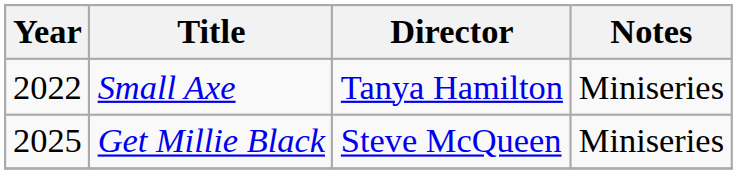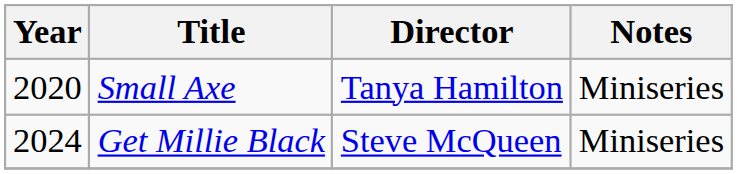 <table class="wikitable">
 <tr>
 <th>Year</th>
 <th>Title</th>
 <th>Director</th>
 <th>Notes</th>
 </tr>
 <tr>
-<td>2022</td>
+<td>2020</td>
 <td><em><a href='#'>Small Axe</a></em></td>
 <td><a href='#'>Tanya Hamilton</a></td>
 <td>Miniseries</td>
 </tr>
 <tr>
-<td>2025</td>
+<td>2024</td>
 <td><em><a href='#'>Get Millie Black</a></em></td>
 <td><a href='#'>Steve McQueen</a></td>
 <td>Miniseries</td>
 </tr>
 <tr>
 </tr>
 </table>
